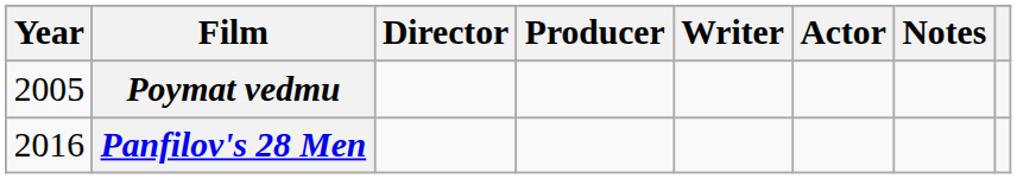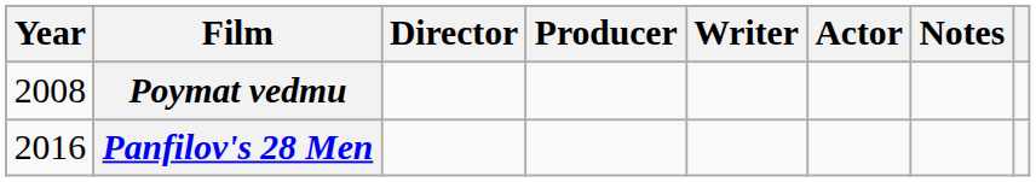 <table class="wikitable sortable plainrowheaders" style="text-align:center">
 <tr>
 <th scope="col">Year</th>
 <th scope="col">Film</th>
 <th scope="col">Director</th>
 <th scope="col">Producer</th>
 <th scope="col">Writer</th>
 <th scope="col">Actor</th>
 <th scope="col" class="unsortable">Notes</th>
 <th scope="col" class="unsortable"></th>
 </tr>
 <tr>
-<td>2005</td>
+<td>2008</td>
 <th scope="row"><em>Poymat vedmu</em></th>
 <td></td>
 <td></td>
 <td></td>
 <td></td>
 <td></td>
 <td></td>
 </tr>
 <tr>
 <td rowspan="2">2016</td>
 <th scope="row"><em><a href='#'>Panfilov's 28 Men</a></em></th>
 <td></td>
 <td></td>
 <td></td>
 <td></td>
 <td></td>
 <td></td>
 </tr>
 </table>
